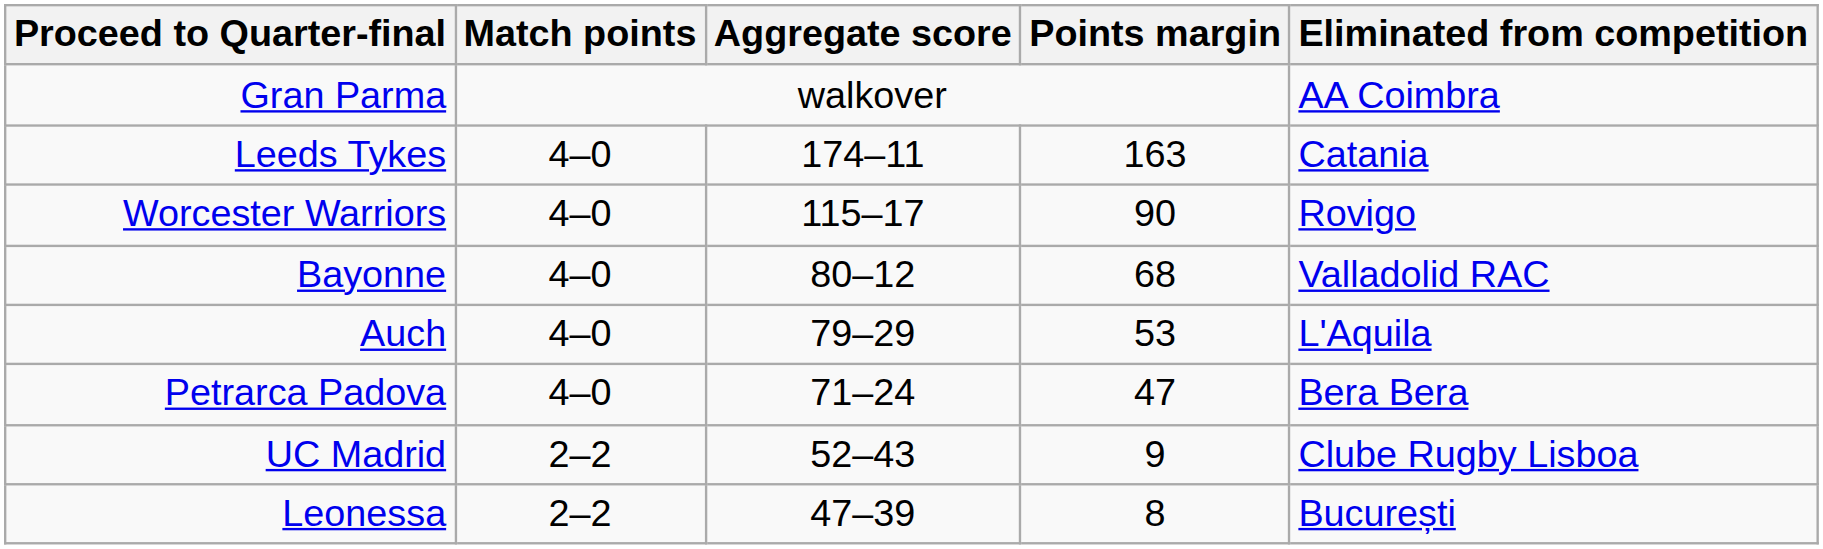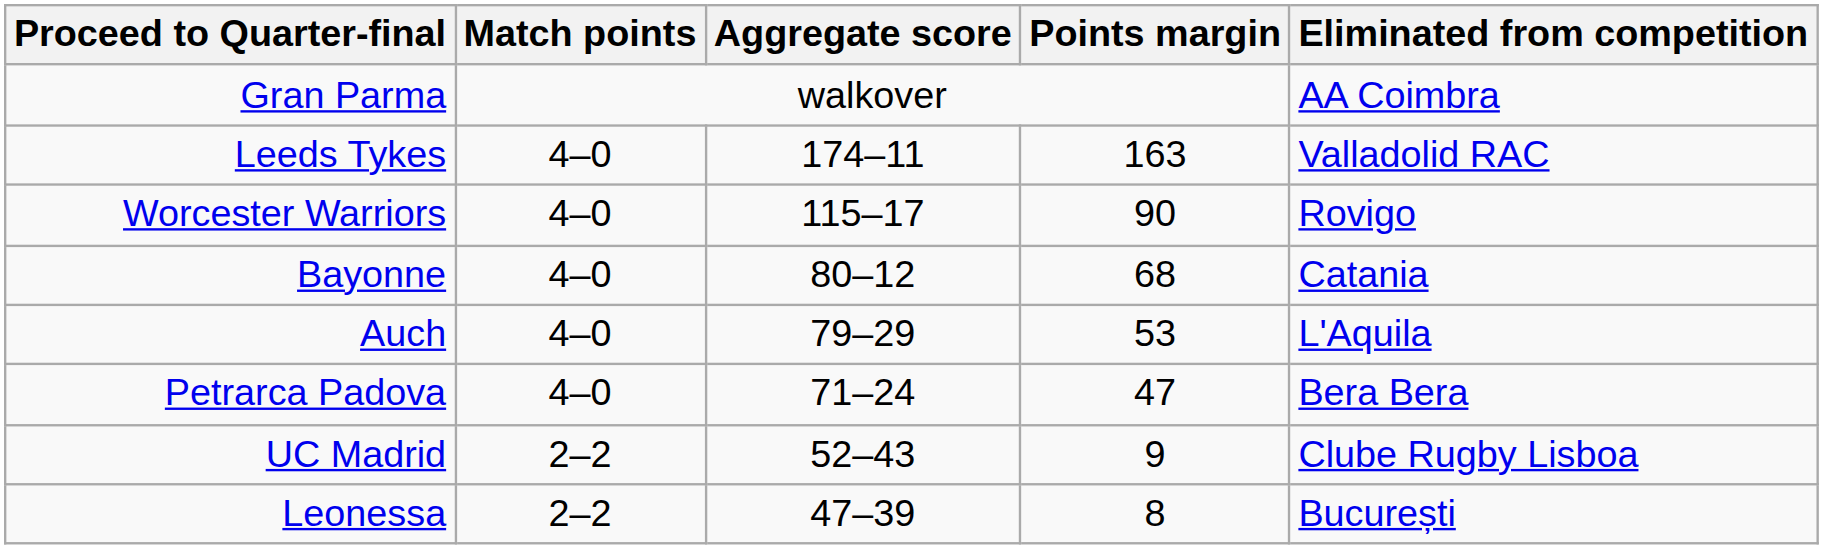 <table class="wikitable" style="text-align: center;">
 <tr>
 <th>Proceed to Quarter-final</th>
 <th>Match points</th>
 <th>Aggregate score</th>
 <th>Points margin</th>
 <th>Eliminated from competition</th>
 </tr>
 <tr>
 <td align="right"><a href='#'>Gran Parma</a> </td>
 <td colspan=3>walkover</td>
 <td align="left"> <a href='#'>AA Coimbra</a></td>
 </tr>
 <tr>
 <td align="right"><a href='#'>Leeds Tykes</a> </td>
 <td>4–0</td>
 <td>174–11</td>
 <td>163</td>
-<td align="left"> <a href='#'>Catania</a></td>
+<td align="left"> <a href='#'>Valladolid RAC</a></td>
 </tr>
 <tr>
 <td align="right"><a href='#'>Worcester Warriors</a> </td>
 <td>4–0</td>
 <td>115–17</td>
 <td>90</td>
 <td align="left"> <a href='#'>Rovigo</a></td>
 </tr>
 <tr>
 <td align="right"><a href='#'>Bayonne</a> </td>
 <td>4–0</td>
 <td>80–12</td>
 <td>68</td>
-<td align="left"> <a href='#'>Valladolid RAC</a></td>
+<td align="left"> <a href='#'>Catania</a></td>
 </tr>
 <tr>
 <td align="right"><a href='#'>Auch</a> </td>
 <td>4–0</td>
 <td>79–29</td>
 <td>53</td>
 <td align="left"> <a href='#'>L'Aquila</a></td>
 </tr>
 <tr>
 <td align="right"><a href='#'>Petrarca Padova</a> </td>
 <td>4–0</td>
 <td>71–24</td>
 <td>47</td>
 <td align="left"> <a href='#'>Bera Bera</a></td>
 </tr>
 <tr>
 <td align="right"><a href='#'>UC Madrid</a> </td>
 <td>2–2</td>
 <td>52–43</td>
 <td>9</td>
 <td align="left"> <a href='#'>Clube Rugby Lisboa</a></td>
 </tr>
 <tr>
 <td align="right"><a href='#'>Leonessa</a> </td>
 <td>2–2</td>
 <td>47–39</td>
 <td>8</td>
 <td align="left"> <a href='#'>București</a></td>
 </tr>
 </table>
